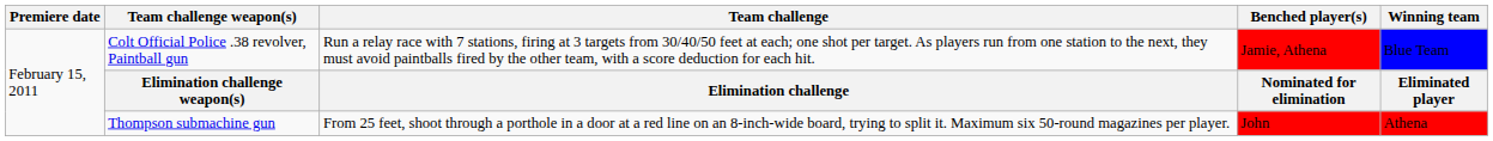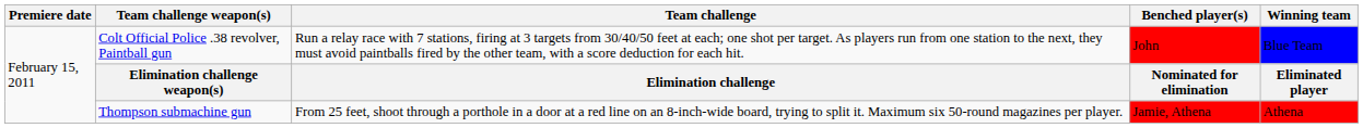 <table class="wikitable">
 <tr>
 <th>Premiere date</th>
 <th>Team challenge weapon(s)</th>
 <th>Team challenge</th>
 <th>Benched player(s)</th>
 <th>Winning team</th>
 </tr>
 <tr>
 <td rowspan="3">February 15, 2011</td>
 <td><a href='#'>Colt Official Police</a> .38 revolver, <a href='#'>Paintball gun</a></td>
 <td>Run a relay race with 7 stations, firing at 3 targets from 30/40/50 feet at each; one shot per target. As players run from one station to the next, they must avoid paintballs fired by the other team, with a score deduction for each hit.</td>
-<td style="background:red;"><span>Jamie, Athena</span></td>
+<td style="background:red;"><span>John</span></td>
 <td style="background:blue;"><span>Blue Team</span></td>
 </tr>
 <tr>
 <th>Elimination challenge weapon(s)</th>
 <th>Elimination challenge</th>
 <th>Nominated for elimination</th>
 <th>Eliminated player</th>
 </tr>
 <tr>
 <td><a href='#'>Thompson submachine gun</a></td>
 <td>From 25 feet, shoot through a porthole in a door at a red line on an 8-inch-wide board, trying to split it. Maximum six 50-round magazines per player.</td>
-<td style="background:red;"><span>John</span></td>
+<td style="background:red;"><span>Jamie, Athena</span></td>
 <td style="background:red;"><span>Athena</span></td>
 </tr>
 </table>
